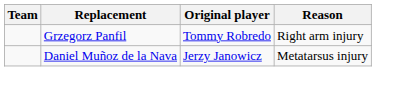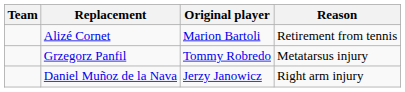 <table class="wikitable">
 <tr>
 <th>Team</th>
 <th>Replacement</th>
 <th>Original player</th>
 <th>Reason</th>
 </tr>
 <tr>
 <td></td>
+<td><a href='#'>Alizé Cornet</a></td>
+<td><a href='#'>Marion Bartoli</a></td>
+<td>Retirement from tennis</td>
+</tr>
+<tr>
+<td></td>
 <td><a href='#'>Grzegorz Panfil</a></td>
 <td><a href='#'>Tommy Robredo</a></td>
-<td>Right arm injury</td>
+<td>Metatarsus injury</td>
 </tr>
 <tr>
 <td></td>
 <td><a href='#'>Daniel Muñoz de la Nava</a></td>
 <td><a href='#'>Jerzy Janowicz</a></td>
-<td>Metatarsus injury</td>
+<td>Right arm injury</td>
 </tr>
 </table>
